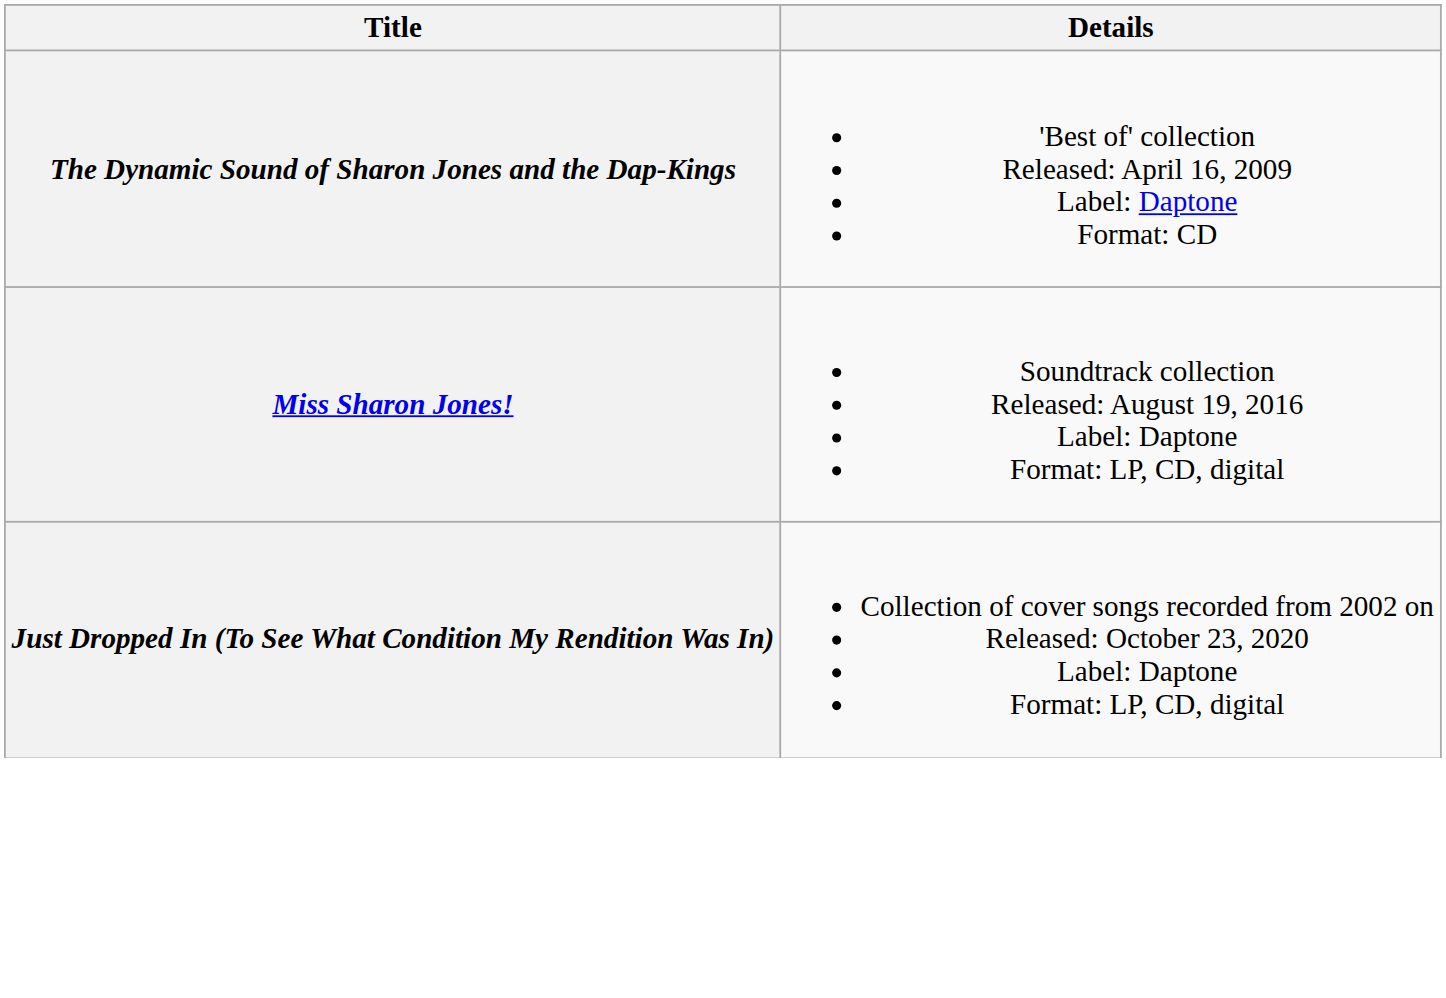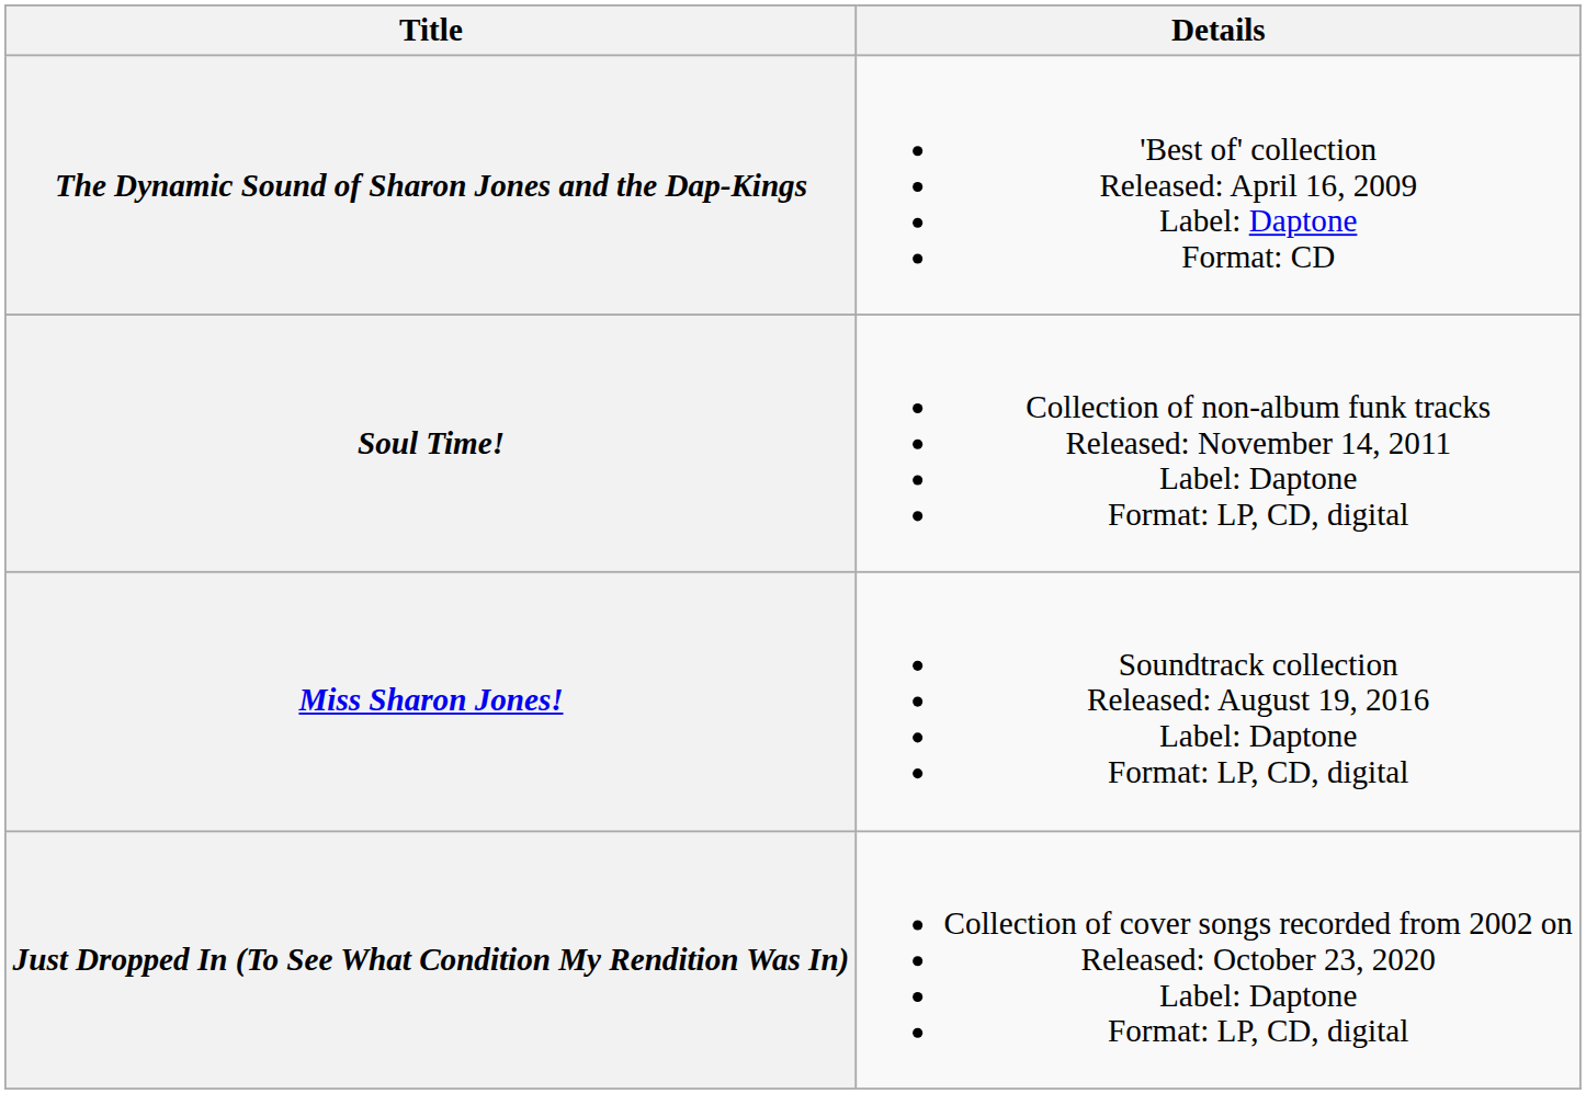 <table class="wikitable plainrowheaders" style="text-align:center;">
 <tr>
 <th scope="col">Title</th>
 <th scope="col">Details</th>
 </tr>
 <tr>
 <th scope="row"><em>The Dynamic Sound of Sharon Jones and the Dap-Kings</em></th>
 <td><br><ul><li>'Best of' collection</li><li>Released: April 16, 2009</li><li>Label: <a href='#'>Daptone</a></li><li>Format: CD</li></ul></td>
 </tr>
 <tr>
+<th scope="row"><em>Soul Time!<a href='#'></a></em></th>
+<td><br><ul><li>Collection of non-album funk tracks</li><li>Released: November 14, 2011</li><li>Label: Daptone</li><li>Format: LP, CD, digital</li></ul></td>
+</tr>
+<tr>
 <th scope="row"><em><a href='#'>Miss Sharon Jones!</a></em></th>
 <td><br><ul><li>Soundtrack collection</li><li>Released: August 19, 2016</li><li>Label: Daptone</li><li>Format: LP, CD, digital</li></ul></td>
 </tr>
 <tr>
 <th scope="row"><em>Just Dropped In (To See What Condition My Rendition Was In)</em></th>
 <td><br><ul><li>Collection of cover songs recorded from 2002 on</li><li>Released: October 23, 2020</li><li>Label: Daptone</li><li>Format: LP, CD, digital</li></ul></td>
 </tr>
 </table>
